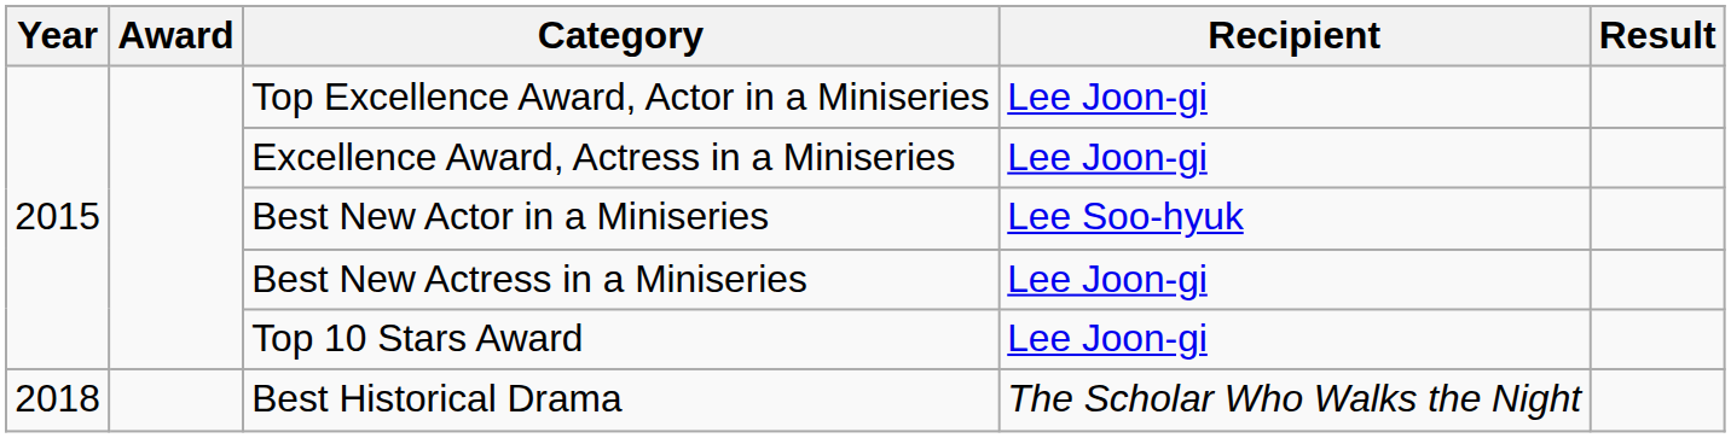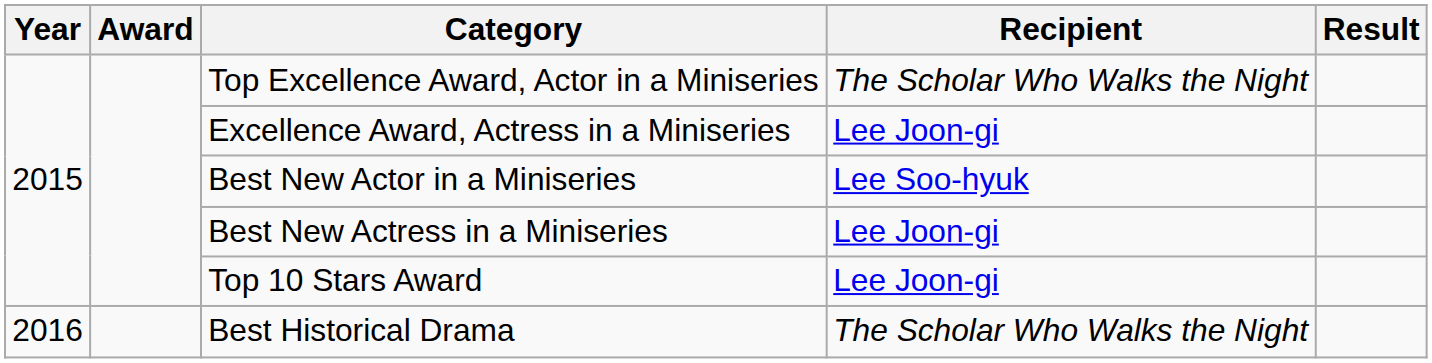 <table class="wikitable">
 <tr>
 <th>Year</th>
 <th>Award</th>
 <th>Category</th>
 <th>Recipient</th>
 <th>Result</th>
 </tr>
 <tr>
 <td rowspan="5">2015</td>
 <td rowspan="5"></td>
 <td>Top Excellence Award, Actor in a Miniseries</td>
-<td><a href='#'>Lee Joon-gi</a></td>
+<td><em>The Scholar Who Walks the Night</em></td>
 <td></td>
 </tr>
 <tr>
 <td>Excellence Award, Actress in a Miniseries</td>
 <td><a href='#'>Lee Joon-gi</a></td>
 <td></td>
 </tr>
 <tr>
 <td>Best New Actor in a Miniseries</td>
 <td><a href='#'>Lee Soo-hyuk</a></td>
 <td></td>
 </tr>
 <tr>
 <td>Best New Actress in a Miniseries</td>
 <td><a href='#'>Lee Joon-gi</a></td>
 <td></td>
 </tr>
 <tr>
 <td>Top 10 Stars Award</td>
 <td><a href='#'>Lee Joon-gi</a></td>
 <td></td>
 </tr>
 <tr>
-<td>2018</td>
+<td>2016</td>
 <td></td>
 <td>Best Historical Drama</td>
 <td><em>The Scholar Who Walks the Night</em></td>
 <td></td>
 </tr>
 </table>
